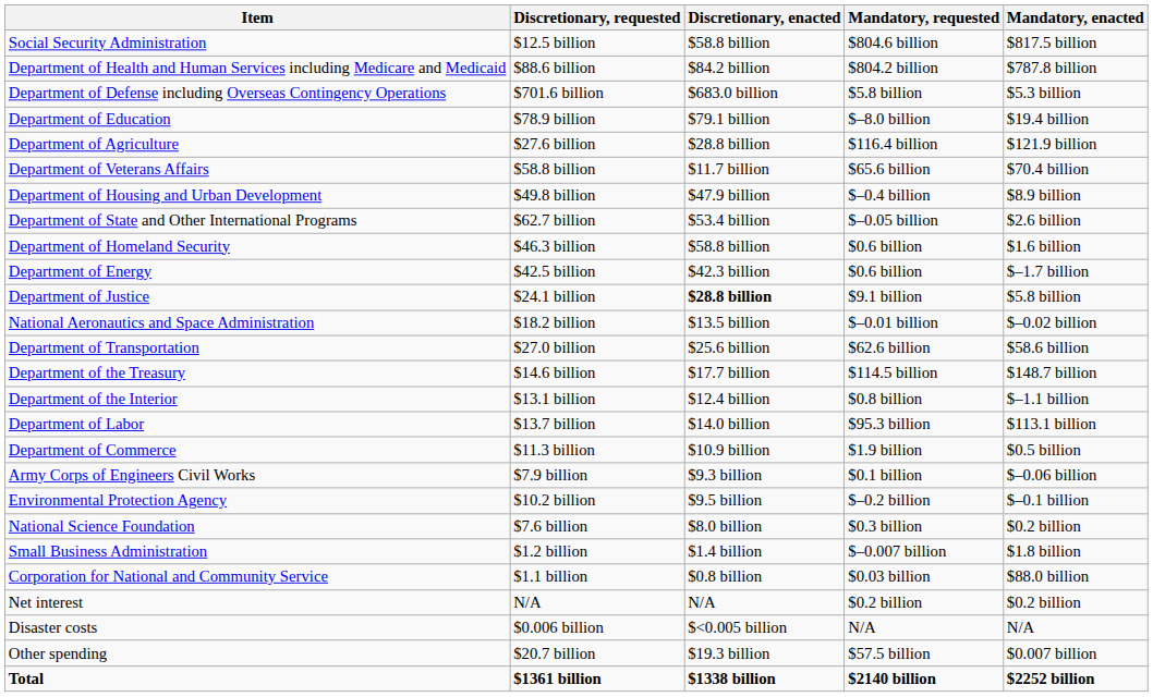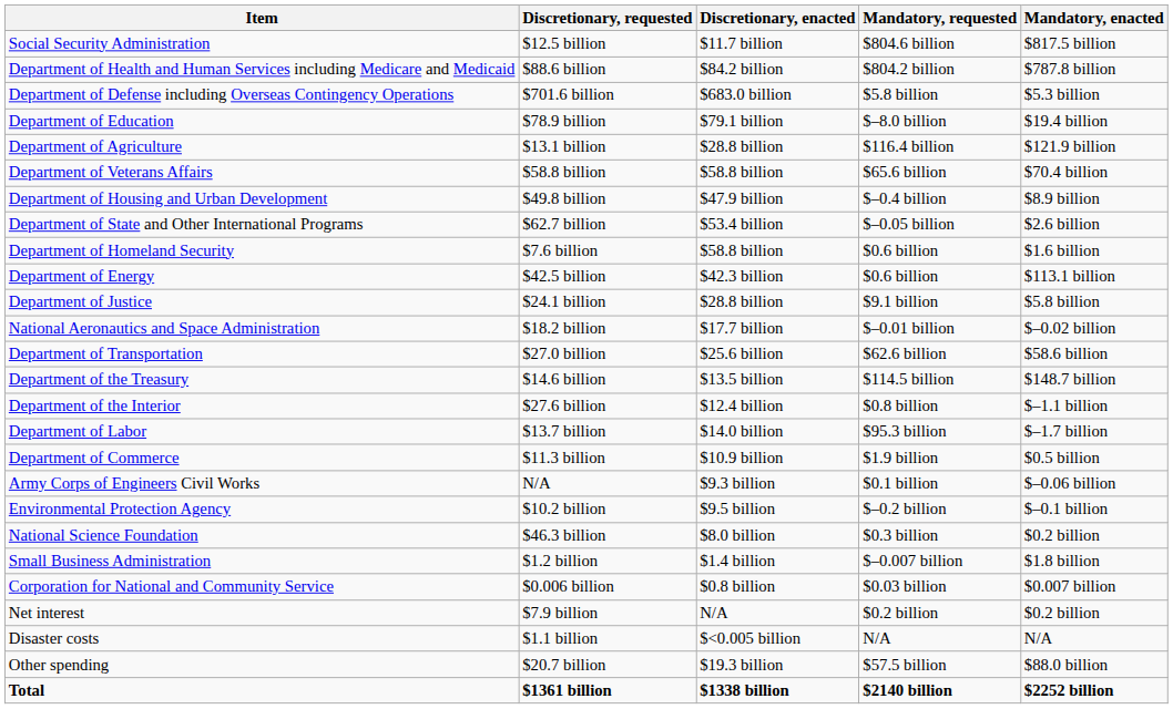 <table class="wikitable sortable">
 <tr>
 <th>Item</th>
 <th>Discretionary, requested</th>
 <th>Discretionary, enacted</th>
 <th>Mandatory, requested</th>
 <th>Mandatory, enacted</th>
 </tr>
 <tr>
 <td><a href='#'>Social Security Administration</a></td>
 <td>$12.5 billion</td>
-<td>$58.8 billion</td>
+<td>$11.7 billion</td>
 <td>$804.6 billion</td>
 <td>$817.5 billion</td>
 </tr>
 <tr>
 <td><a href='#'>Department of Health and Human Services</a> including <a href='#'>Medicare</a> and <a href='#'>Medicaid</a></td>
 <td>$88.6 billion</td>
 <td>$84.2 billion</td>
 <td>$804.2 billion</td>
 <td>$787.8 billion</td>
 </tr>
 <tr>
 <td><a href='#'>Department of Defense</a> including <a href='#'>Overseas Contingency Operations</a></td>
 <td>$701.6 billion</td>
 <td>$683.0 billion</td>
 <td>$5.8 billion</td>
 <td>$5.3 billion</td>
 </tr>
 <tr>
 <td><a href='#'>Department of Education</a></td>
 <td>$78.9 billion</td>
 <td>$79.1 billion</td>
 <td>$–8.0 billion</td>
 <td>$19.4 billion</td>
 </tr>
 <tr>
 <td><a href='#'>Department of Agriculture</a></td>
-<td>$27.6 billion</td>
+<td>$13.1 billion</td>
 <td>$28.8 billion</td>
 <td>$116.4 billion</td>
 <td>$121.9 billion</td>
 </tr>
 <tr>
 <td><a href='#'>Department of Veterans Affairs</a></td>
 <td>$58.8 billion</td>
-<td>$11.7 billion</td>
+<td>$58.8 billion</td>
 <td>$65.6 billion</td>
 <td>$70.4 billion</td>
 </tr>
 <tr>
 <td><a href='#'>Department of Housing and Urban Development</a></td>
 <td>$49.8 billion</td>
 <td>$47.9 billion</td>
 <td>$–0.4 billion</td>
 <td>$8.9 billion</td>
 </tr>
 <tr>
 <td><a href='#'>Department of State</a> and Other International Programs</td>
 <td>$62.7 billion</td>
 <td>$53.4 billion</td>
 <td>$–0.05 billion</td>
 <td>$2.6 billion</td>
 </tr>
 <tr>
 <td><a href='#'>Department of Homeland Security</a></td>
-<td>$46.3 billion</td>
+<td>$7.6 billion</td>
 <td>$58.8 billion</td>
 <td>$0.6 billion</td>
 <td>$1.6 billion</td>
 </tr>
 <tr>
 <td><a href='#'>Department of Energy</a></td>
 <td>$42.5 billion</td>
 <td>$42.3 billion</td>
 <td>$0.6 billion</td>
-<td>$–1.7 billion</td>
+<td>$113.1 billion</td>
 </tr>
 <tr>
 <td><a href='#'>Department of Justice</a></td>
 <td>$24.1 billion</td>
-<td><strong>$28.8 billion</strong></td>
+<td>$28.8 billion</td>
 <td>$9.1 billion</td>
 <td>$5.8 billion</td>
 </tr>
 <tr>
 <td><a href='#'>National Aeronautics and Space Administration</a></td>
 <td>$18.2 billion</td>
-<td>$13.5 billion</td>
+<td>$17.7 billion</td>
 <td>$–0.01 billion</td>
 <td>$–0.02 billion</td>
 </tr>
 <tr>
 <td><a href='#'>Department of Transportation</a></td>
 <td>$27.0 billion</td>
 <td>$25.6 billion</td>
 <td>$62.6 billion</td>
 <td>$58.6 billion</td>
 </tr>
 <tr>
 <td><a href='#'>Department of the Treasury</a></td>
 <td>$14.6 billion</td>
-<td>$17.7 billion</td>
+<td>$13.5 billion</td>
 <td>$114.5 billion</td>
 <td>$148.7 billion</td>
 </tr>
 <tr>
 <td><a href='#'>Department of the Interior</a></td>
-<td>$13.1 billion</td>
+<td>$27.6 billion</td>
 <td>$12.4 billion</td>
 <td>$0.8 billion</td>
 <td>$–1.1 billion</td>
 </tr>
 <tr>
 <td><a href='#'>Department of Labor</a></td>
 <td>$13.7 billion</td>
 <td>$14.0 billion</td>
 <td>$95.3 billion</td>
-<td>$113.1 billion</td>
+<td>$–1.7 billion</td>
 </tr>
 <tr>
 <td><a href='#'>Department of Commerce</a></td>
 <td>$11.3 billion</td>
 <td>$10.9 billion</td>
 <td>$1.9 billion</td>
 <td>$0.5 billion</td>
 </tr>
 <tr>
 <td><a href='#'>Army Corps of Engineers</a> Civil Works</td>
-<td>$7.9 billion</td>
+<td>N/A</td>
 <td>$9.3 billion</td>
 <td>$0.1 billion</td>
 <td>$–0.06 billion</td>
 </tr>
 <tr>
 <td><a href='#'>Environmental Protection Agency</a></td>
 <td>$10.2 billion</td>
 <td>$9.5 billion</td>
 <td>$–0.2 billion</td>
 <td>$–0.1 billion</td>
 </tr>
 <tr>
 <td><a href='#'>National Science Foundation</a></td>
-<td>$7.6 billion</td>
+<td>$46.3 billion</td>
 <td>$8.0 billion</td>
 <td>$0.3 billion</td>
 <td>$0.2 billion</td>
 </tr>
 <tr>
 <td><a href='#'>Small Business Administration</a></td>
 <td>$1.2 billion</td>
 <td>$1.4 billion</td>
 <td>$–0.007 billion</td>
 <td>$1.8 billion</td>
 </tr>
 <tr>
 <td><a href='#'>Corporation for National and Community Service</a></td>
-<td>$1.1 billion</td>
+<td>$0.006 billion</td>
 <td>$0.8 billion</td>
 <td>$0.03 billion</td>
-<td>$88.0 billion</td>
+<td>$0.007 billion</td>
 </tr>
 <tr>
 <td>Net interest</td>
-<td>N/A</td>
+<td>$7.9 billion</td>
 <td>N/A</td>
 <td>$0.2 billion</td>
 <td>$0.2 billion</td>
 </tr>
 <tr>
 <td>Disaster costs</td>
-<td>$0.006 billion</td>
+<td>$1.1 billion</td>
 <td>$<0.005 billion</td>
 <td>N/A</td>
 <td>N/A</td>
 </tr>
 <tr>
 <td>Other spending</td>
 <td>$20.7 billion</td>
 <td>$19.3 billion</td>
 <td>$57.5 billion</td>
-<td>$0.007 billion</td>
+<td>$88.0 billion</td>
 </tr>
 <tr>
 <td><strong>Total</strong></td>
 <td><strong>$1361 billion</strong></td>
 <td><strong>$1338 billion</strong></td>
 <td><strong>$2140 billion</strong></td>
 <td><strong>$2252 billion</strong></td>
 </tr>
 </table>
